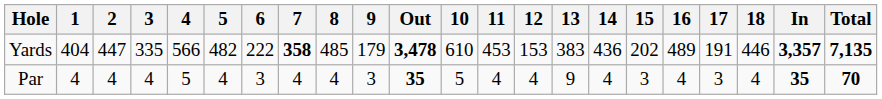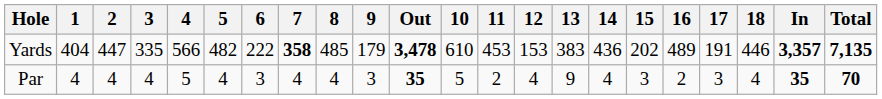 <table class="wikitable" style="text-align:center">
 <tr>
 <th align="left">Hole</th>
 <th>1</th>
 <th>2</th>
 <th>3</th>
 <th>4</th>
 <th>5</th>
 <th>6</th>
 <th>7</th>
 <th>8</th>
 <th>9</th>
 <th>Out</th>
 <th>10</th>
 <th>11</th>
 <th>12</th>
 <th>13</th>
 <th>14</th>
 <th>15</th>
 <th>16</th>
 <th>17</th>
 <th>18</th>
 <th>In</th>
 <th>Total</th>
 </tr>
 <tr>
 <td align="left">Yards</td>
 <td>404</td>
 <td>447</td>
 <td>335</td>
 <td>566</td>
 <td>482</td>
 <td>222</td>
 <td><strong>358</strong></td>
 <td>485</td>
 <td>179</td>
 <td><strong>3,478</strong></td>
 <td>610</td>
 <td>453</td>
 <td>153</td>
 <td>383</td>
 <td>436</td>
 <td>202</td>
 <td>489</td>
 <td>191</td>
 <td>446</td>
 <td><strong>3,357</strong></td>
 <td><strong>7,135</strong></td>
 </tr>
 <tr>
 <td>Par</td>
 <td>4</td>
 <td>4</td>
 <td>4</td>
 <td>5</td>
 <td>4</td>
 <td>3</td>
 <td>4</td>
 <td>4</td>
 <td>3</td>
 <td><strong>35</strong></td>
 <td>5</td>
-<td>4</td>
+<td>2</td>
 <td>4</td>
 <td>9</td>
 <td>4</td>
 <td>3</td>
-<td>4</td>
+<td>2</td>
 <td>3</td>
 <td>4</td>
 <td><strong>35</strong></td>
 <td><strong>70</strong></td>
 </tr>
 </table>
